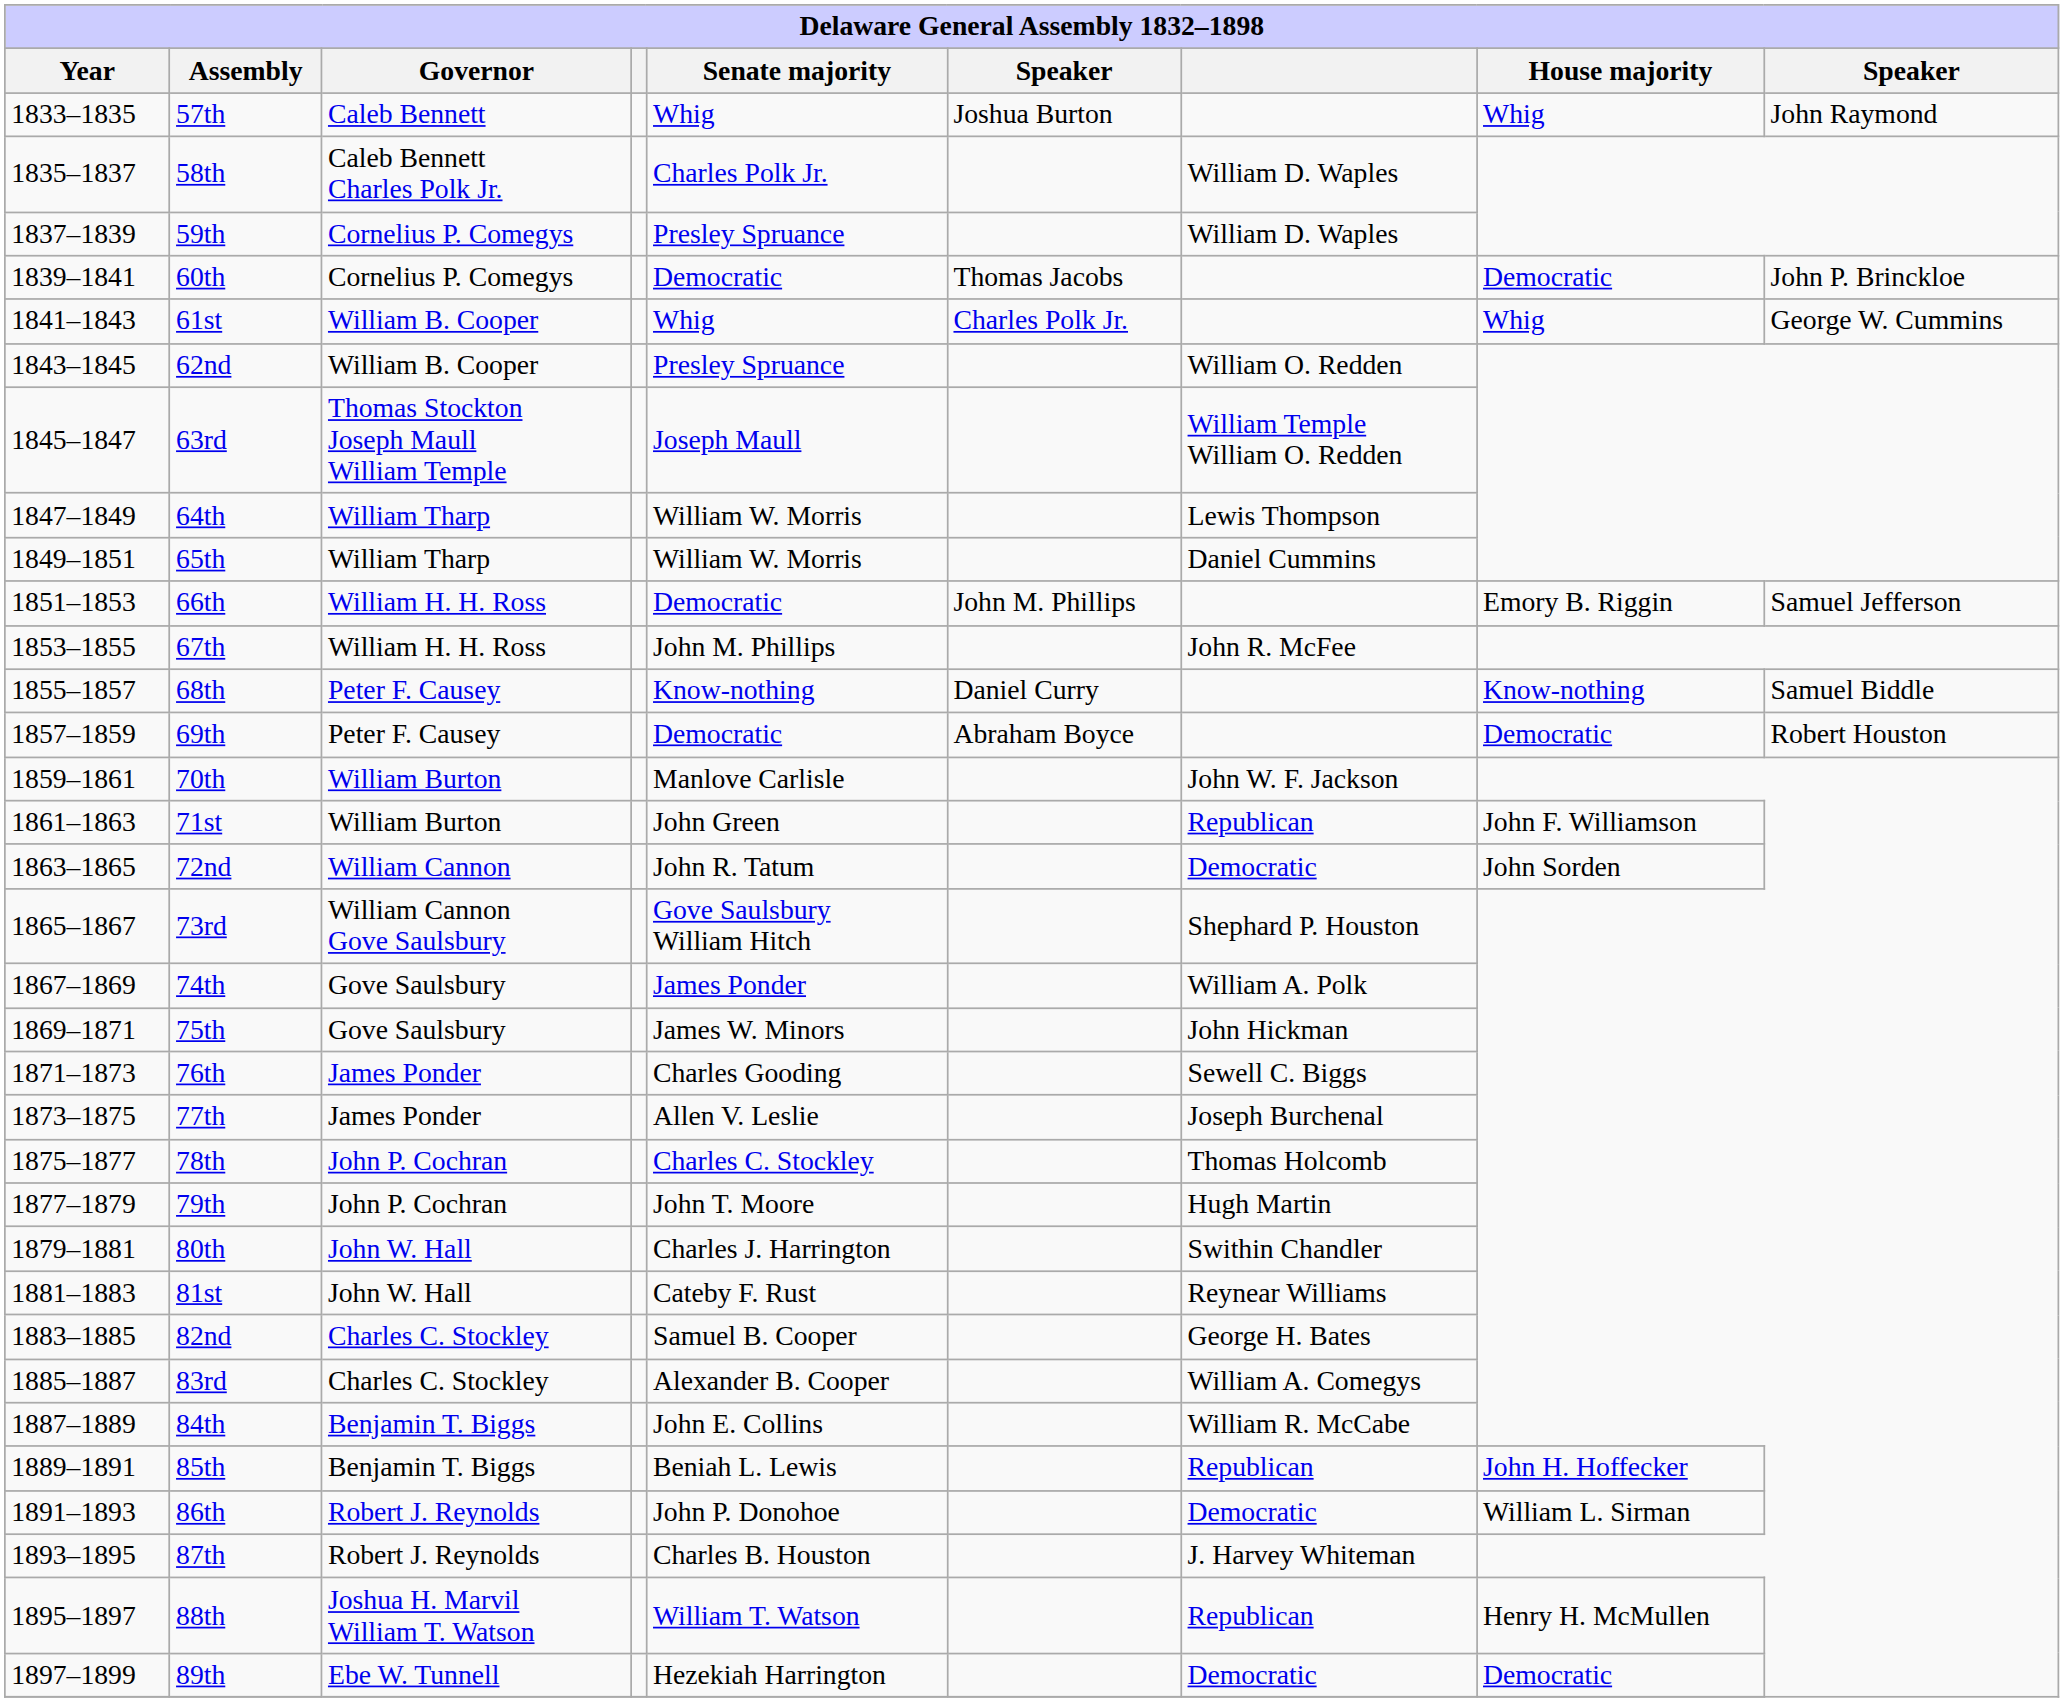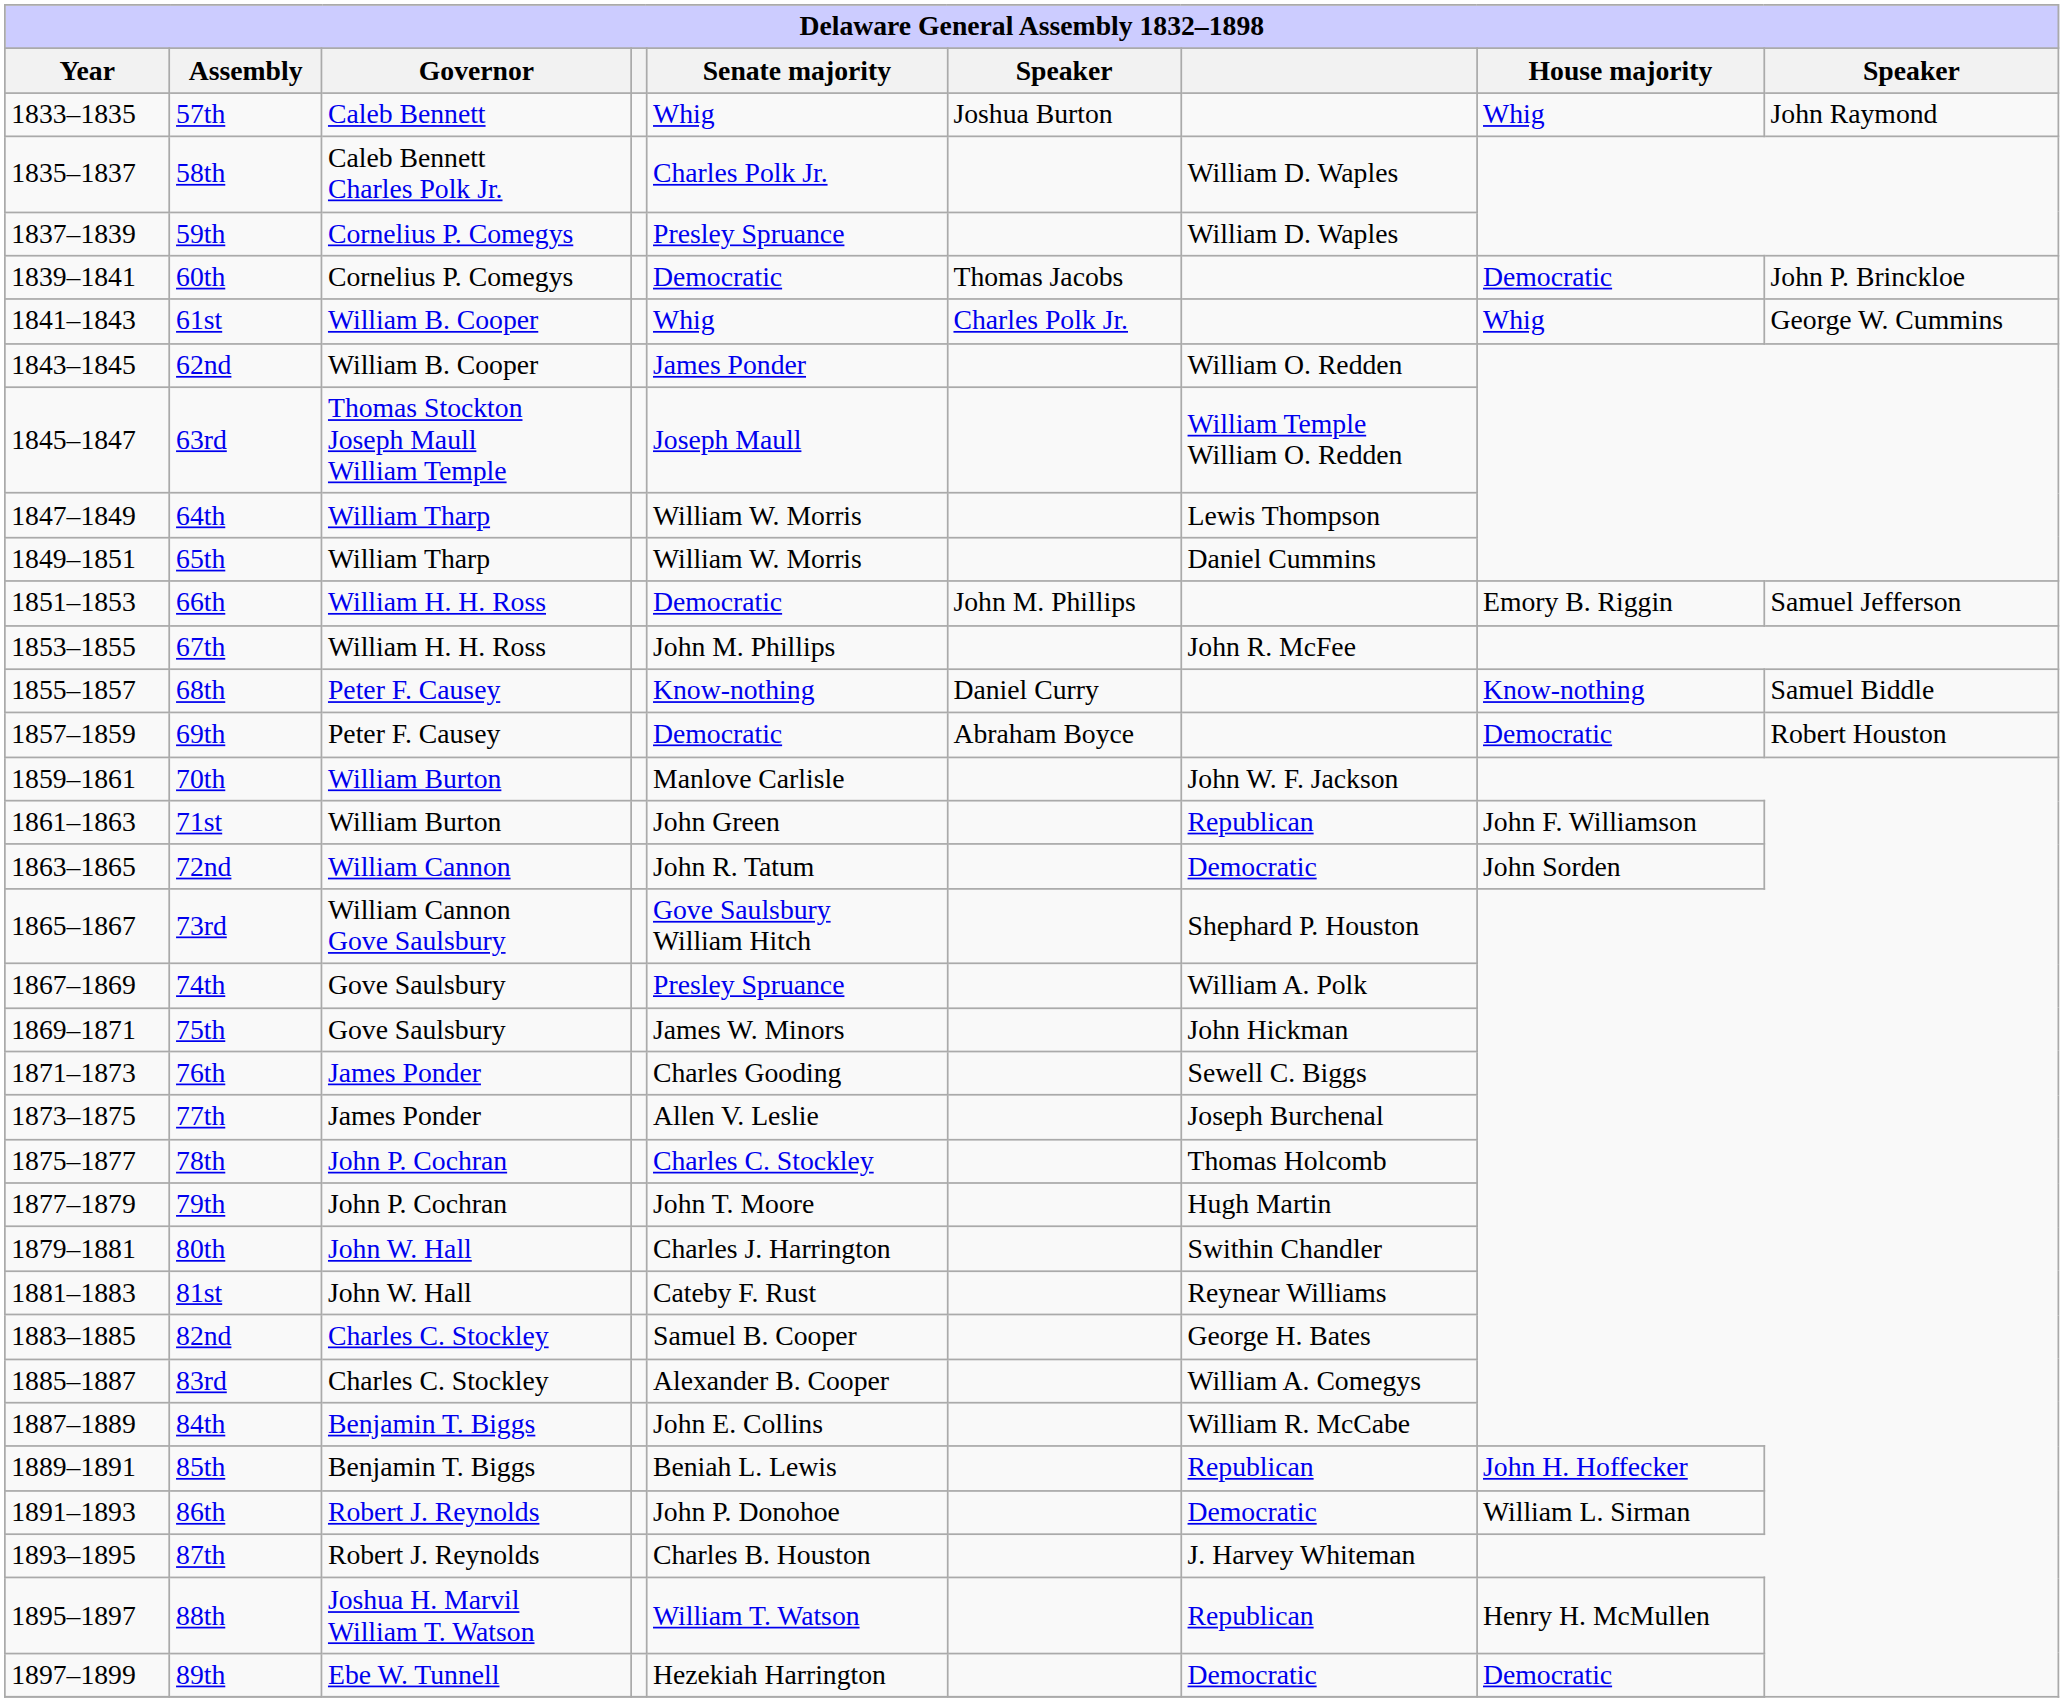 <table class=wikitable style="width: 94%" style="text-align: center;" align="center">
 <tr bgcolor=#cccccc>
 <th colspan=12 style="background: #ccccff;"><strong>Delaware General Assembly 1832–1898</strong></th>
 </tr>
 <tr>
 <th><strong>Year</strong></th>
 <th><strong>Assembly</strong></th>
 <th><strong>Governor</strong></th>
 <th></th>
 <th><strong>Senate majority</strong></th>
 <th><strong>Speaker</strong></th>
 <th></th>
 <th><strong>House majority</strong></th>
 <th><strong>Speaker</strong></th>
 </tr>
 <tr>
 <td>1833–1835</td>
 <td><a href='#'>57th</a></td>
 <td><a href='#'>Caleb Bennett</a></td>
 <td></td>
 <td><a href='#'>Whig</a></td>
 <td>Joshua Burton</td>
 <td></td>
 <td><a href='#'>Whig</a></td>
 <td>John Raymond</td>
 </tr>
 <tr>
 <td>1835–1837</td>
 <td><a href='#'>58th</a></td>
 <td>Caleb Bennett<br><a href='#'>Charles Polk Jr.</a></td>
 <td></td>
 <td><a href='#'>Charles Polk Jr.</a></td>
 <td></td>
 <td>William D. Waples</td>
 </tr>
 <tr>
 <td>1837–1839</td>
 <td><a href='#'>59th</a></td>
 <td><a href='#'>Cornelius P. Comegys</a></td>
 <td></td>
 <td><a href='#'>Presley Spruance</a></td>
 <td></td>
 <td>William D. Waples</td>
 </tr>
 <tr>
 <td>1839–1841</td>
 <td><a href='#'>60th</a></td>
 <td>Cornelius P. Comegys</td>
 <td></td>
 <td><a href='#'>Democratic</a></td>
 <td>Thomas Jacobs</td>
 <td></td>
 <td><a href='#'>Democratic</a></td>
 <td>John P. Brinckloe</td>
 </tr>
 <tr>
 <td>1841–1843</td>
 <td><a href='#'>61st</a></td>
 <td><a href='#'>William B. Cooper</a></td>
 <td></td>
 <td><a href='#'>Whig</a></td>
 <td><a href='#'>Charles Polk Jr.</a></td>
 <td></td>
 <td><a href='#'>Whig</a></td>
 <td>George W. Cummins</td>
 </tr>
 <tr>
 <td>1843–1845</td>
 <td><a href='#'>62nd</a></td>
 <td>William B. Cooper</td>
 <td></td>
-<td><a href='#'>Presley Spruance</a></td>
+<td><a href='#'>James Ponder</a></td>
 <td></td>
 <td>William O. Redden</td>
 </tr>
 <tr>
 <td>1845–1847</td>
 <td><a href='#'>63rd</a></td>
 <td><a href='#'>Thomas Stockton</a><br><a href='#'>Joseph Maull</a><br><a href='#'>William Temple</a></td>
 <td></td>
 <td><a href='#'>Joseph Maull</a></td>
 <td></td>
 <td><a href='#'>William Temple</a><br>William O. Redden</td>
 </tr>
 <tr>
 <td>1847–1849</td>
 <td><a href='#'>64th</a></td>
 <td><a href='#'>William Tharp</a></td>
 <td></td>
 <td>William W. Morris</td>
 <td></td>
 <td>Lewis Thompson</td>
 </tr>
 <tr>
 <td>1849–1851</td>
 <td><a href='#'>65th</a></td>
 <td>William Tharp</td>
 <td></td>
 <td>William W. Morris</td>
 <td></td>
 <td>Daniel Cummins</td>
 </tr>
 <tr>
 <td>1851–1853</td>
 <td><a href='#'>66th</a></td>
 <td><a href='#'>William H. H. Ross</a></td>
 <td></td>
 <td><a href='#'>Democratic</a></td>
 <td>John M. Phillips</td>
 <td></td>
 <td>Emory B. Riggin</td>
 <td>Samuel Jefferson</td>
 </tr>
 <tr>
 <td>1853–1855</td>
 <td><a href='#'>67th</a></td>
 <td>William H. H. Ross</td>
 <td></td>
 <td>John M. Phillips</td>
 <td></td>
 <td>John R. McFee</td>
 </tr>
 <tr>
 <td>1855–1857</td>
 <td><a href='#'>68th</a></td>
 <td><a href='#'>Peter F. Causey</a></td>
 <td></td>
 <td><a href='#'>Know-nothing</a></td>
 <td>Daniel Curry</td>
 <td></td>
 <td><a href='#'>Know-nothing</a></td>
 <td>Samuel Biddle</td>
 </tr>
 <tr>
 <td>1857–1859</td>
 <td><a href='#'>69th</a></td>
 <td>Peter F. Causey</td>
 <td></td>
 <td><a href='#'>Democratic</a></td>
 <td>Abraham Boyce</td>
 <td></td>
 <td><a href='#'>Democratic</a></td>
 <td>Robert Houston</td>
 </tr>
 <tr>
 <td>1859–1861</td>
 <td><a href='#'>70th</a></td>
 <td><a href='#'>William Burton</a></td>
 <td></td>
 <td>Manlove Carlisle</td>
 <td></td>
 <td>John W. F. Jackson</td>
 </tr>
 <tr>
 <td>1861–1863</td>
 <td><a href='#'>71st</a></td>
 <td>William Burton</td>
 <td></td>
 <td>John Green</td>
 <td></td>
 <td><a href='#'>Republican</a></td>
 <td>John F. Williamson</td>
 </tr>
 <tr>
 <td>1863–1865</td>
 <td><a href='#'>72nd</a></td>
 <td><a href='#'>William Cannon</a></td>
 <td></td>
 <td>John R. Tatum</td>
 <td></td>
 <td><a href='#'>Democratic</a></td>
 <td>John Sorden</td>
 </tr>
 <tr>
 <td>1865–1867</td>
 <td><a href='#'>73rd</a></td>
 <td>William Cannon<br><a href='#'>Gove Saulsbury</a></td>
 <td></td>
 <td><a href='#'>Gove Saulsbury</a><br>William Hitch</td>
 <td></td>
 <td>Shephard P. Houston</td>
 </tr>
 <tr>
 <td>1867–1869</td>
 <td><a href='#'>74th</a></td>
 <td>Gove Saulsbury</td>
 <td></td>
-<td><a href='#'>James Ponder</a></td>
+<td><a href='#'>Presley Spruance</a></td>
 <td></td>
 <td>William A. Polk</td>
 </tr>
 <tr>
 <td>1869–1871</td>
 <td><a href='#'>75th</a></td>
 <td>Gove Saulsbury</td>
 <td></td>
 <td>James W. Minors</td>
 <td></td>
 <td>John Hickman</td>
 </tr>
 <tr>
 <td>1871–1873</td>
 <td><a href='#'>76th</a></td>
 <td><a href='#'>James Ponder</a></td>
 <td></td>
 <td>Charles Gooding</td>
 <td></td>
 <td>Sewell C. Biggs</td>
 </tr>
 <tr>
 <td>1873–1875</td>
 <td><a href='#'>77th</a></td>
 <td>James Ponder</td>
 <td></td>
 <td>Allen V. Leslie</td>
 <td></td>
 <td>Joseph Burchenal</td>
 </tr>
 <tr>
 <td>1875–1877</td>
 <td><a href='#'>78th</a></td>
 <td><a href='#'>John P. Cochran</a></td>
 <td></td>
 <td><a href='#'>Charles C. Stockley</a></td>
 <td></td>
 <td>Thomas Holcomb</td>
 </tr>
 <tr>
 <td>1877–1879</td>
 <td><a href='#'>79th</a></td>
 <td>John P. Cochran</td>
 <td></td>
 <td>John T. Moore</td>
 <td></td>
 <td>Hugh Martin</td>
 </tr>
 <tr>
 <td>1879–1881</td>
 <td><a href='#'>80th</a></td>
 <td><a href='#'>John W. Hall</a></td>
 <td></td>
 <td>Charles J. Harrington</td>
 <td></td>
 <td>Swithin Chandler</td>
 </tr>
 <tr>
 <td>1881–1883</td>
 <td><a href='#'>81st</a></td>
 <td>John W. Hall</td>
 <td></td>
 <td>Cateby F. Rust</td>
 <td></td>
 <td>Reynear Williams</td>
 </tr>
 <tr>
 <td>1883–1885</td>
 <td><a href='#'>82nd</a></td>
 <td><a href='#'>Charles C. Stockley</a></td>
 <td></td>
 <td>Samuel B. Cooper</td>
 <td></td>
 <td>George H. Bates</td>
 </tr>
 <tr>
 <td>1885–1887</td>
 <td><a href='#'>83rd</a></td>
 <td>Charles C. Stockley</td>
 <td></td>
 <td>Alexander B. Cooper</td>
 <td></td>
 <td>William A. Comegys</td>
 </tr>
 <tr>
 <td>1887–1889</td>
 <td><a href='#'>84th</a></td>
 <td><a href='#'>Benjamin T. Biggs</a></td>
 <td></td>
 <td>John E. Collins</td>
 <td></td>
 <td>William R. McCabe</td>
 </tr>
 <tr>
 <td>1889–1891</td>
 <td><a href='#'>85th</a></td>
 <td>Benjamin T. Biggs</td>
 <td></td>
 <td>Beniah L. Lewis</td>
 <td></td>
 <td><a href='#'>Republican</a></td>
 <td><a href='#'>John H. Hoffecker</a></td>
 </tr>
 <tr>
 <td>1891–1893</td>
 <td><a href='#'>86th</a></td>
 <td><a href='#'>Robert J. Reynolds</a></td>
 <td></td>
 <td>John P. Donohoe</td>
 <td></td>
 <td><a href='#'>Democratic</a></td>
 <td>William L. Sirman</td>
 </tr>
 <tr>
 <td>1893–1895</td>
 <td><a href='#'>87th</a></td>
 <td>Robert J. Reynolds</td>
 <td></td>
 <td>Charles B. Houston</td>
 <td></td>
 <td>J. Harvey Whiteman</td>
 </tr>
 <tr>
 <td>1895–1897</td>
 <td><a href='#'>88th</a></td>
 <td><a href='#'>Joshua H. Marvil</a><br><a href='#'>William T. Watson</a></td>
 <td></td>
 <td><a href='#'>William T. Watson</a></td>
 <td></td>
 <td><a href='#'>Republican</a></td>
 <td>Henry H. McMullen</td>
 </tr>
 <tr>
 <td>1897–1899</td>
 <td><a href='#'>89th</a></td>
 <td><a href='#'>Ebe W. Tunnell</a></td>
 <td></td>
 <td>Hezekiah Harrington</td>
 <td></td>
 <td><a href='#'>Democratic</a></td>
 <td><a href='#'>Democratic</a></td>
 </tr>
 <tr>
 </tr>
 </table>
